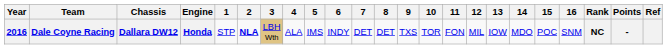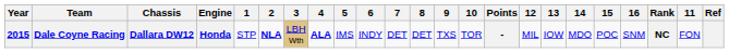 <table class="wikitable" style="text-align:center; font-size:90%">
 <tr>
 <th>Year</th>
 <th>Team</th>
 <th>Chassis</th>
 <th>Engine</th>
 <th>1</th>
 <th>2</th>
 <th>3</th>
 <th>4</th>
 <th>5</th>
 <th>6</th>
 <th>7</th>
 <th>8</th>
 <th>9</th>
 <th>10</th>
-<th>11</th>
+<th>Points</th>
 <th>12</th>
 <th>13</th>
 <th>14</th>
 <th>15</th>
 <th>16</th>
 <th>Rank</th>
-<th>Points</th>
+<th>11</th>
 <th>Ref</th>
 </tr>
 <tr>
-<th><a href='#'>2016</a></th>
+<th><a href='#'>2015</a></th>
 <th><a href='#'>Dale Coyne Racing</a></th>
 <th><a href='#'>Dallara DW12</a></th>
 <th><a href='#'>Honda</a></th>
 <td style="background:#;"><a href='#'>STP</a></td>
 <td style="background:#;"><strong><a href='#'>NLA</a></strong></td>
 <td style="background:#DFC484;"><a href='#'>LBH</a><br><small>Wth</small></td>
-<td style="background:#;"><a href='#'>ALA</a><br><small></small></td>
+<td style="background:#;"><strong><a href='#'>ALA</a><br><small></small></strong></td>
 <td style="background:#;"><a href='#'>IMS</a><br><small></small></td>
 <td style="background:#;"><a href='#'>INDY</a><br><small></small></td>
 <td style="background:#;"><a href='#'>DET</a><br><small></small></td>
 <td style="background:#;"><a href='#'>DET</a><br><small></small></td>
 <td style="background:#;"><a href='#'>TXS</a><br><small></small></td>
 <td style="background:#;"><a href='#'>TOR</a><br><small></small></td>
-<td style="background:#;"><a href='#'>FON</a><br><small></small></td>
+<th>-</th>
 <td style="background:#;"><a href='#'>MIL</a><br><small></small></td>
 <td style="background:#;"><a href='#'>IOW</a><br><small></small></td>
 <td style="background:#;"><a href='#'>MDO</a><br><small></small></td>
 <td style="background:#;"><a href='#'>POC</a><br><small></small></td>
 <td style="background:#;"><a href='#'>SNM</a><br><small></small></td>
 <th>NC</th>
-<th>-</th>
+<td style="background:#;"><a href='#'>FON</a><br><small></small></td>
 <th></th>
 </tr>
 </table>
